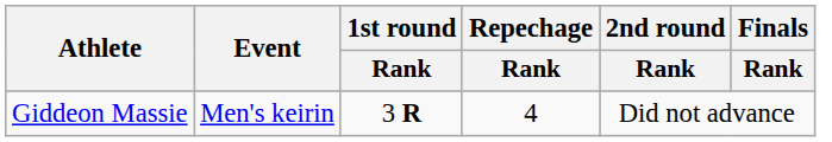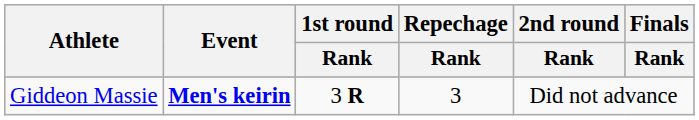 <table class=wikitable style=font-size:90%;text-align:center>
 <tr>
 <th rowspan=2>Athlete</th>
 <th rowspan=2>Event</th>
 <th>1st round</th>
 <th>Repechage</th>
 <th>2nd round</th>
 <th>Finals</th>
 </tr>
 <tr style=font-size:95%>
 <th>Rank</th>
 <th>Rank</th>
 <th>Rank</th>
 <th>Rank</th>
 </tr>
 <tr>
 <td align=left><a href='#'>Giddeon Massie</a></td>
-<td align=left><a href='#'>Men's keirin</a></td>
+<td align=left><strong><a href='#'>Men's keirin</a></strong></td>
 <td>3 <strong>R</strong></td>
-<td>4</td>
+<td>3</td>
 <td colspan=2>Did not advance</td>
 </tr>
 </table>
